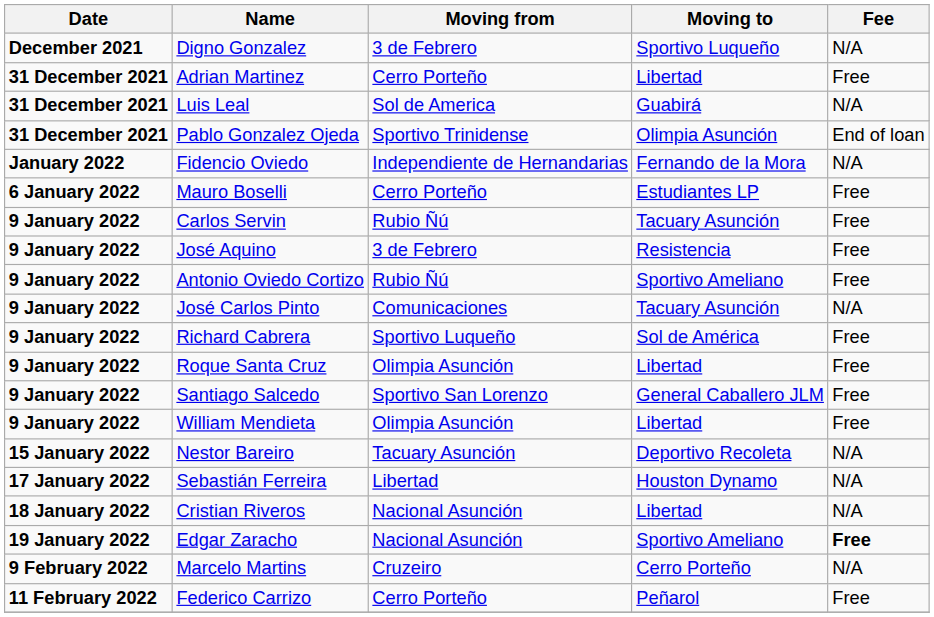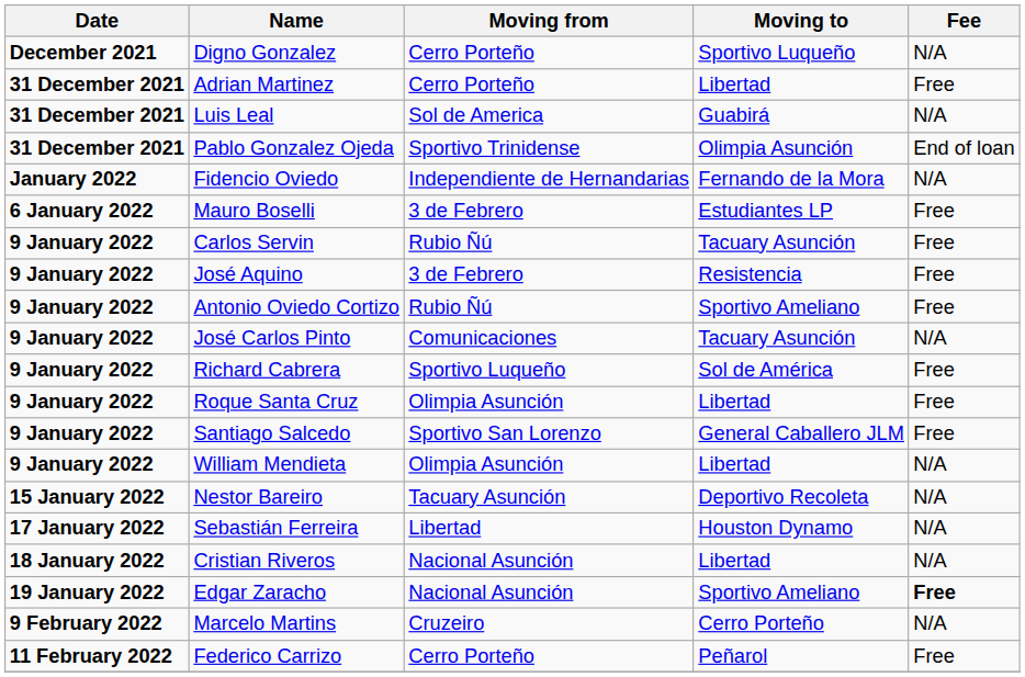 <table class="wikitable sortable">
 <tr>
 <th>Date</th>
 <th>Name</th>
 <th>Moving from</th>
 <th>Moving to</th>
 <th>Fee</th>
 </tr>
 <tr>
 <td><strong>December 2021</strong></td>
 <td><a href='#'>Digno Gonzalez</a></td>
-<td><a href='#'>3 de Febrero</a></td>
+<td><a href='#'>Cerro Porteño</a></td>
 <td><a href='#'>Sportivo Luqueño</a></td>
 <td>N/A</td>
 </tr>
 <tr>
 <td><strong>31 December 2021</strong></td>
 <td> <a href='#'>Adrian Martinez</a></td>
 <td><a href='#'>Cerro Porteño</a></td>
 <td><a href='#'>Libertad</a></td>
 <td>Free</td>
 </tr>
 <tr>
 <td><strong>31 December 2021</strong></td>
 <td> <a href='#'>Luis Leal</a></td>
 <td><a href='#'>Sol de America</a></td>
 <td> <a href='#'>Guabirá</a></td>
 <td>N/A</td>
 </tr>
 <tr>
 <td><strong>31 December 2021</strong></td>
 <td><a href='#'>Pablo Gonzalez Ojeda</a></td>
 <td><a href='#'>Sportivo Trinidense</a></td>
 <td><a href='#'>Olimpia Asunción</a></td>
 <td>End of loan</td>
 </tr>
 <tr>
 <td><strong>January 2022</strong></td>
 <td><a href='#'>Fidencio Oviedo</a></td>
 <td><a href='#'>Independiente de Hernandarias</a></td>
 <td><a href='#'>Fernando de la Mora</a></td>
 <td>N/A</td>
 </tr>
 <tr>
 <td><strong>6 January 2022</strong></td>
 <td> <a href='#'>Mauro Boselli</a></td>
-<td><a href='#'>Cerro Porteño</a></td>
+<td><a href='#'>3 de Febrero</a></td>
 <td> <a href='#'>Estudiantes LP</a></td>
 <td>Free</td>
 </tr>
 <tr>
 <td><strong>9 January 2022</strong></td>
 <td><a href='#'>Carlos Servin</a></td>
 <td><a href='#'>Rubio Ñú</a></td>
 <td><a href='#'>Tacuary Asunción</a></td>
 <td>Free</td>
 </tr>
 <tr>
 <td><strong>9 January 2022</strong></td>
 <td><a href='#'>José Aquino</a></td>
 <td><a href='#'>3 de Febrero</a></td>
 <td><a href='#'>Resistencia</a></td>
 <td>Free</td>
 </tr>
 <tr>
 <td><strong>9 January 2022</strong></td>
 <td> <a href='#'>Antonio Oviedo Cortizo</a></td>
 <td><a href='#'>Rubio Ñú</a></td>
 <td><a href='#'>Sportivo Ameliano</a></td>
 <td>Free</td>
 </tr>
 <tr>
 <td><strong>9 January 2022</strong></td>
 <td> <a href='#'>José Carlos Pinto</a></td>
 <td> <a href='#'>Comunicaciones</a></td>
 <td><a href='#'>Tacuary Asunción</a></td>
 <td>N/A</td>
 </tr>
 <tr>
 <td><strong>9 January 2022</strong></td>
 <td><a href='#'>Richard Cabrera</a></td>
 <td><a href='#'>Sportivo Luqueño</a></td>
 <td><a href='#'>Sol de América</a></td>
 <td>Free</td>
 </tr>
 <tr>
 <td><strong>9 January 2022</strong></td>
 <td><a href='#'>Roque Santa Cruz</a></td>
 <td><a href='#'>Olimpia Asunción</a></td>
 <td><a href='#'>Libertad</a></td>
 <td>Free</td>
 </tr>
 <tr>
 <td><strong>9 January 2022</strong></td>
 <td><a href='#'>Santiago Salcedo</a></td>
 <td><a href='#'>Sportivo San Lorenzo</a></td>
 <td><a href='#'>General Caballero JLM</a></td>
 <td>Free</td>
 </tr>
 <tr>
 <td><strong>9 January 2022</strong></td>
 <td><a href='#'>William Mendieta</a></td>
 <td><a href='#'>Olimpia Asunción</a></td>
 <td><a href='#'>Libertad</a></td>
-<td>Free</td>
+<td>N/A</td>
 </tr>
 <tr>
 <td><strong>15 January 2022</strong></td>
 <td><a href='#'>Nestor Bareiro</a></td>
 <td><a href='#'>Tacuary Asunción</a></td>
 <td><a href='#'>Deportivo Recoleta</a></td>
 <td>N/A</td>
 </tr>
 <tr>
 <td><strong>17 January 2022</strong></td>
 <td><a href='#'>Sebastián Ferreira</a></td>
 <td><a href='#'>Libertad</a></td>
 <td> <a href='#'>Houston Dynamo</a></td>
 <td>N/A</td>
 </tr>
 <tr>
 <td><strong>18 January 2022</strong></td>
 <td><a href='#'>Cristian Riveros</a></td>
 <td><a href='#'>Nacional Asunción</a></td>
 <td><a href='#'>Libertad</a></td>
 <td>N/A</td>
 </tr>
 <tr>
 <td><strong>19 January 2022</strong></td>
 <td><a href='#'>Edgar Zaracho</a></td>
 <td><a href='#'>Nacional Asunción</a></td>
 <td><a href='#'>Sportivo Ameliano</a></td>
 <td><strong>Free</strong></td>
 </tr>
 <tr>
 <td><strong>9 February 2022</strong></td>
 <td> <a href='#'>Marcelo Martins</a></td>
 <td> <a href='#'>Cruzeiro</a></td>
 <td><a href='#'>Cerro Porteño</a></td>
 <td>N/A</td>
 </tr>
 <tr>
 <td><strong>11 February 2022</strong></td>
 <td> <a href='#'>Federico Carrizo</a></td>
 <td><a href='#'>Cerro Porteño</a></td>
 <td> <a href='#'>Peñarol</a></td>
 <td>Free</td>
 </tr>
 <tr>
 </tr>
 </table>
